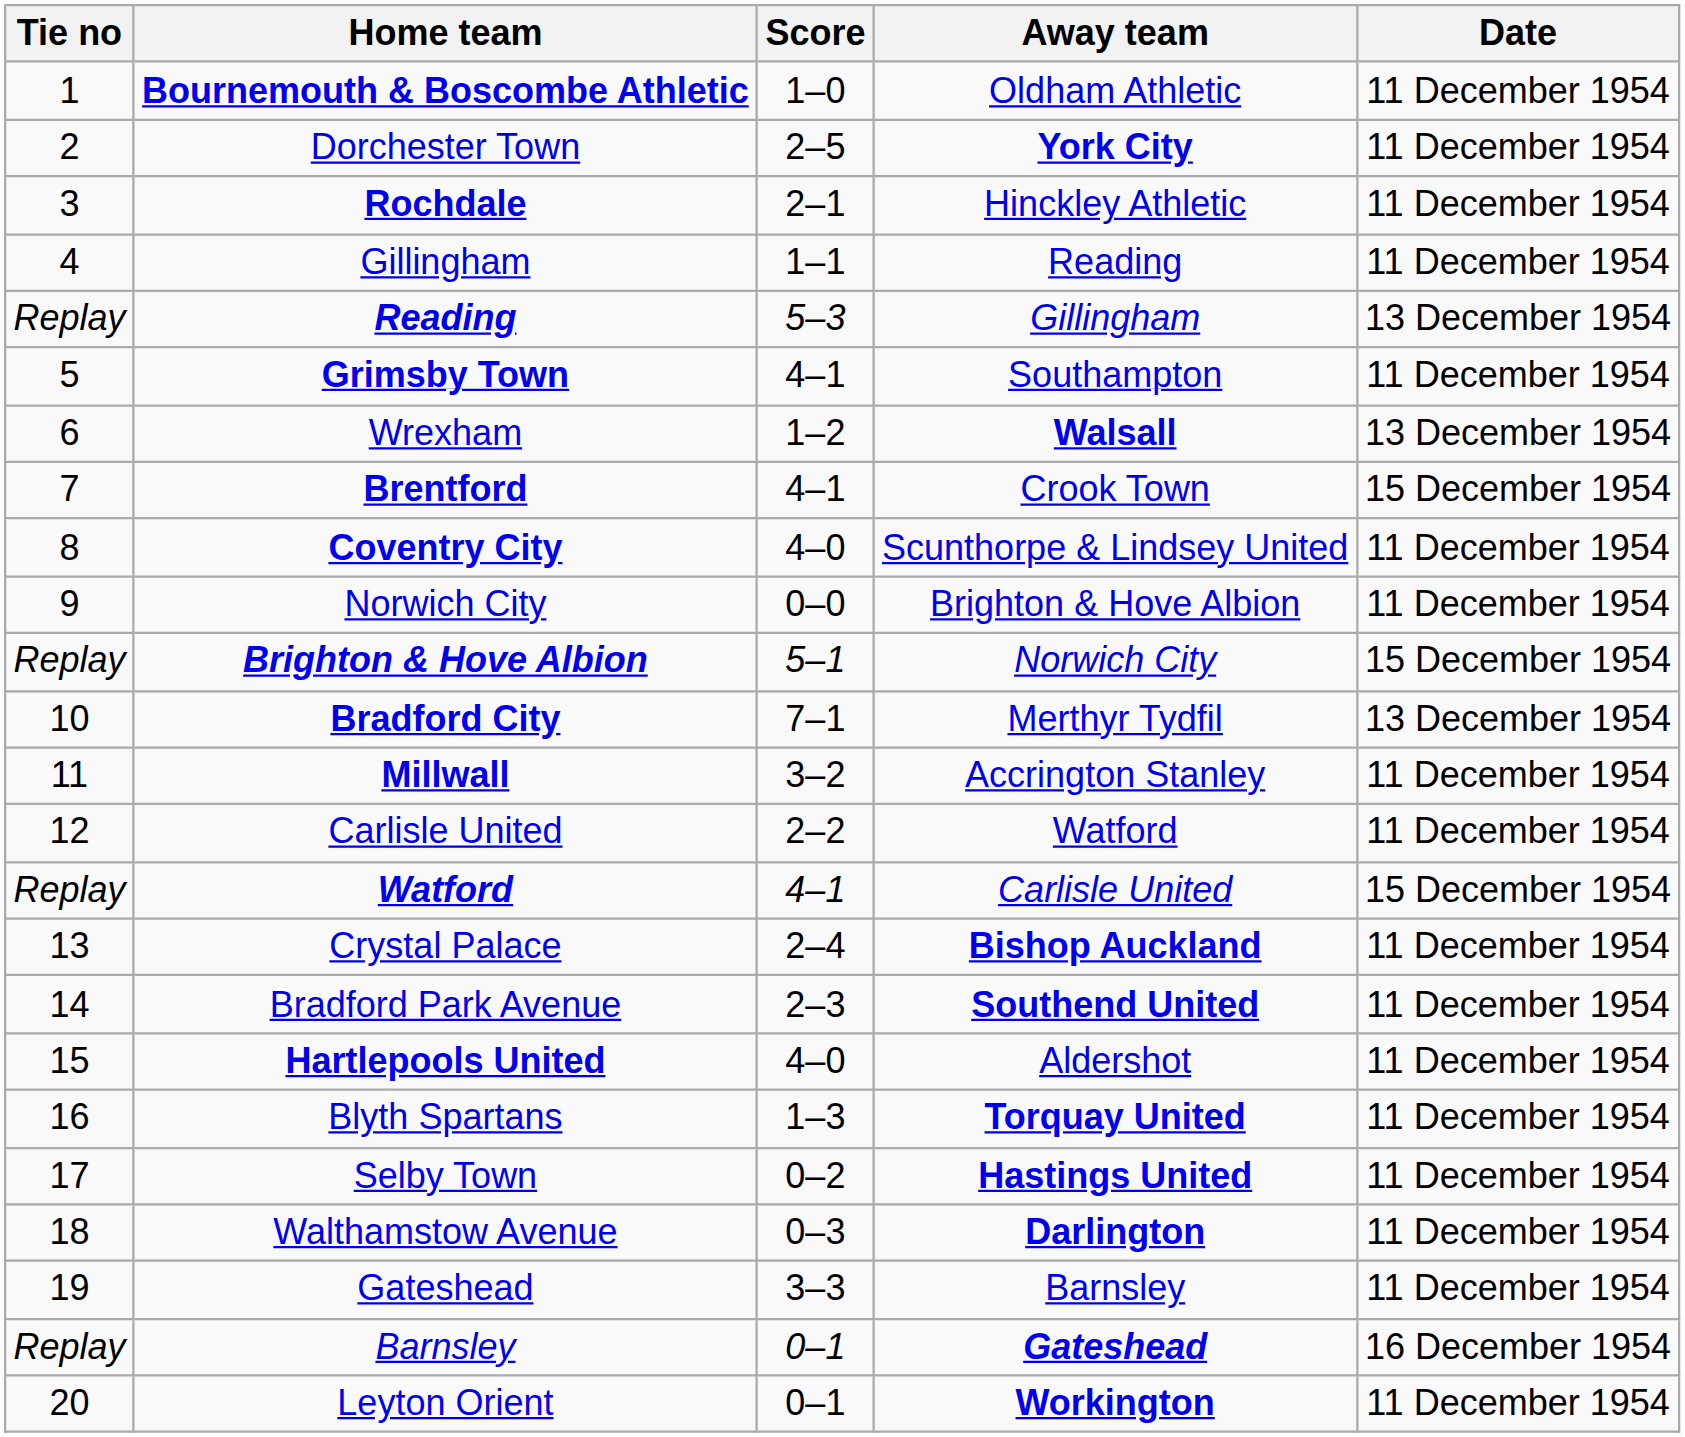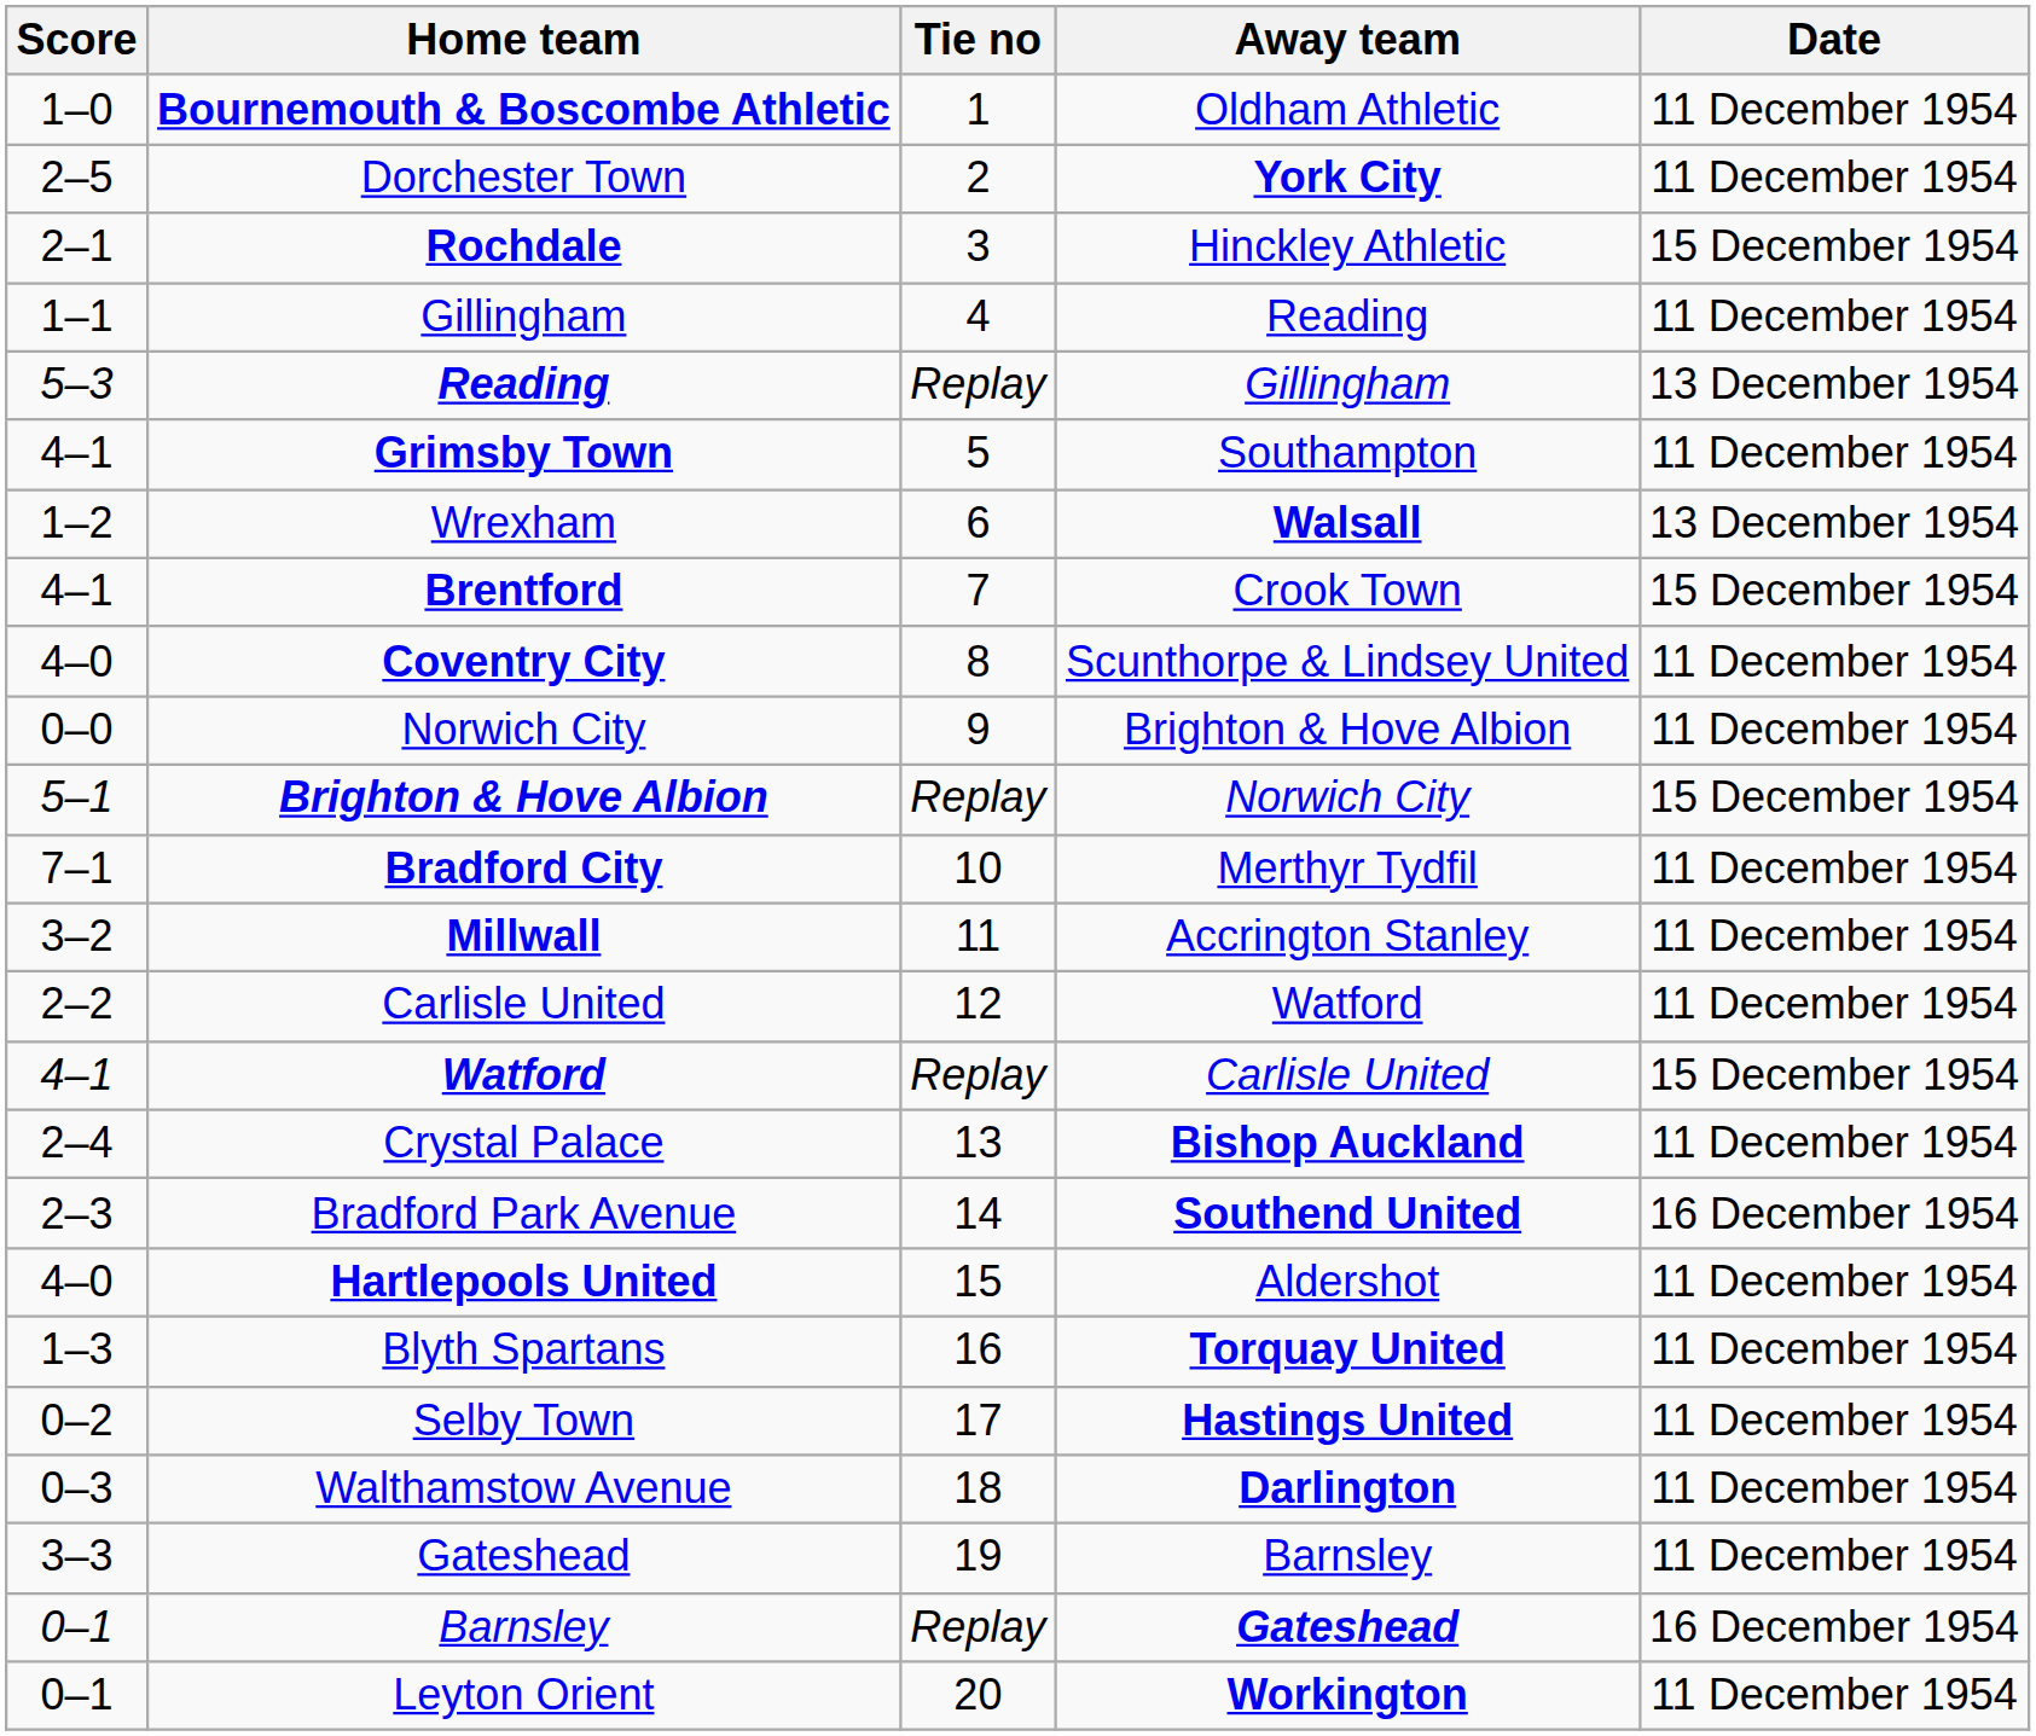 <table class="wikitable" style="text-align: center">
 <tr>
+<th>Score</th>
+<th>Home team</th>
 <th>Tie no</th>
-<th>Home team</th>
-<th>Score</th>
 <th>Away team</th>
 <th>Date</th>
 </tr>
 <tr>
+<td>1–0</td>
+<td><strong><a href='#'>Bournemouth & Boscombe Athletic</a></strong></td>
 <td>1</td>
-<td><strong><a href='#'>Bournemouth & Boscombe Athletic</a></strong></td>
-<td>1–0</td>
 <td><a href='#'>Oldham Athletic</a></td>
 <td>11 December 1954</td>
 </tr>
 <tr>
+<td>2–5</td>
+<td><a href='#'>Dorchester Town</a></td>
 <td>2</td>
-<td><a href='#'>Dorchester Town</a></td>
-<td>2–5</td>
 <td><strong><a href='#'>York City</a></strong></td>
 <td>11 December 1954</td>
 </tr>
 <tr>
+<td>2–1</td>
+<td><strong><a href='#'>Rochdale</a></strong></td>
 <td>3</td>
-<td><strong><a href='#'>Rochdale</a></strong></td>
-<td>2–1</td>
 <td><a href='#'>Hinckley Athletic</a></td>
-<td>11 December 1954</td>
+<td>15 December 1954</td>
 </tr>
 <tr>
+<td>1–1</td>
+<td><a href='#'>Gillingham</a></td>
 <td>4</td>
-<td><a href='#'>Gillingham</a></td>
-<td>1–1</td>
 <td><a href='#'>Reading</a></td>
 <td>11 December 1954</td>
 </tr>
 <tr>
+<td><em>5–3</em></td>
+<td><strong><em><a href='#'>Reading</a></em></strong></td>
 <td><em>Replay</em></td>
-<td><strong><em><a href='#'>Reading</a></em></strong></td>
-<td><em>5–3</em></td>
 <td><em><a href='#'>Gillingham</a></em></td>
 <td>13 December 1954</td>
 </tr>
 <tr>
+<td>4–1</td>
+<td><strong><a href='#'>Grimsby Town</a></strong></td>
 <td>5</td>
-<td><strong><a href='#'>Grimsby Town</a></strong></td>
-<td>4–1</td>
 <td><a href='#'>Southampton</a></td>
 <td>11 December 1954</td>
 </tr>
 <tr>
+<td>1–2</td>
+<td><a href='#'>Wrexham</a></td>
 <td>6</td>
-<td><a href='#'>Wrexham</a></td>
-<td>1–2</td>
 <td><strong><a href='#'>Walsall</a></strong></td>
 <td>13 December 1954</td>
 </tr>
 <tr>
+<td>4–1</td>
+<td><strong><a href='#'>Brentford</a></strong></td>
 <td>7</td>
-<td><strong><a href='#'>Brentford</a></strong></td>
-<td>4–1</td>
 <td><a href='#'>Crook Town</a></td>
 <td>15 December 1954</td>
 </tr>
 <tr>
+<td>4–0</td>
+<td><strong><a href='#'>Coventry City</a></strong></td>
 <td>8</td>
-<td><strong><a href='#'>Coventry City</a></strong></td>
-<td>4–0</td>
 <td><a href='#'>Scunthorpe & Lindsey United</a></td>
 <td>11 December 1954</td>
 </tr>
 <tr>
+<td>0–0</td>
+<td><a href='#'>Norwich City</a></td>
 <td>9</td>
-<td><a href='#'>Norwich City</a></td>
-<td>0–0</td>
 <td><a href='#'>Brighton & Hove Albion</a></td>
 <td>11 December 1954</td>
 </tr>
 <tr>
+<td><em>5–1</em></td>
+<td><strong><em><a href='#'>Brighton & Hove Albion</a></em></strong></td>
 <td><em>Replay</em></td>
-<td><strong><em><a href='#'>Brighton & Hove Albion</a></em></strong></td>
-<td><em>5–1</em></td>
 <td><em><a href='#'>Norwich City</a></em></td>
 <td>15 December 1954</td>
 </tr>
 <tr>
+<td>7–1</td>
+<td><strong><a href='#'>Bradford City</a></strong></td>
 <td>10</td>
-<td><strong><a href='#'>Bradford City</a></strong></td>
-<td>7–1</td>
 <td><a href='#'>Merthyr Tydfil</a></td>
-<td>13 December 1954</td>
+<td>11 December 1954</td>
 </tr>
 <tr>
+<td>3–2</td>
+<td><strong><a href='#'>Millwall</a></strong></td>
 <td>11</td>
-<td><strong><a href='#'>Millwall</a></strong></td>
-<td>3–2</td>
 <td><a href='#'>Accrington Stanley</a></td>
 <td>11 December 1954</td>
 </tr>
 <tr>
+<td>2–2</td>
+<td><a href='#'>Carlisle United</a></td>
 <td>12</td>
-<td><a href='#'>Carlisle United</a></td>
-<td>2–2</td>
 <td><a href='#'>Watford</a></td>
 <td>11 December 1954</td>
 </tr>
 <tr>
+<td><em>4–1</em></td>
+<td><strong><em><a href='#'>Watford</a></em></strong></td>
 <td><em>Replay</em></td>
-<td><strong><em><a href='#'>Watford</a></em></strong></td>
-<td><em>4–1</em></td>
 <td><em><a href='#'>Carlisle United</a></em></td>
 <td>15 December 1954</td>
 </tr>
 <tr>
+<td>2–4</td>
+<td><a href='#'>Crystal Palace</a></td>
 <td>13</td>
-<td><a href='#'>Crystal Palace</a></td>
-<td>2–4</td>
 <td><strong><a href='#'>Bishop Auckland</a></strong></td>
 <td>11 December 1954</td>
 </tr>
 <tr>
+<td>2–3</td>
+<td><a href='#'>Bradford Park Avenue</a></td>
 <td>14</td>
-<td><a href='#'>Bradford Park Avenue</a></td>
-<td>2–3</td>
 <td><strong><a href='#'>Southend United</a></strong></td>
-<td>11 December 1954</td>
+<td>16 December 1954</td>
 </tr>
 <tr>
+<td>4–0</td>
+<td><strong><a href='#'>Hartlepools United</a></strong></td>
 <td>15</td>
-<td><strong><a href='#'>Hartlepools United</a></strong></td>
-<td>4–0</td>
 <td><a href='#'>Aldershot</a></td>
 <td>11 December 1954</td>
 </tr>
 <tr>
+<td>1–3</td>
+<td><a href='#'>Blyth Spartans</a></td>
 <td>16</td>
-<td><a href='#'>Blyth Spartans</a></td>
-<td>1–3</td>
 <td><strong><a href='#'>Torquay United</a></strong></td>
 <td>11 December 1954</td>
 </tr>
 <tr>
+<td>0–2</td>
+<td><a href='#'>Selby Town</a></td>
 <td>17</td>
-<td><a href='#'>Selby Town</a></td>
-<td>0–2</td>
 <td><strong><a href='#'>Hastings United</a></strong></td>
 <td>11 December 1954</td>
 </tr>
 <tr>
+<td>0–3</td>
+<td><a href='#'>Walthamstow Avenue</a></td>
 <td>18</td>
-<td><a href='#'>Walthamstow Avenue</a></td>
-<td>0–3</td>
 <td><strong><a href='#'>Darlington</a></strong></td>
 <td>11 December 1954</td>
 </tr>
 <tr>
+<td>3–3</td>
+<td><a href='#'>Gateshead</a></td>
 <td>19</td>
-<td><a href='#'>Gateshead</a></td>
-<td>3–3</td>
 <td><a href='#'>Barnsley</a></td>
 <td>11 December 1954</td>
 </tr>
 <tr>
+<td><em>0–1</em></td>
+<td><em><a href='#'>Barnsley</a></em></td>
 <td><em>Replay</em></td>
-<td><em><a href='#'>Barnsley</a></em></td>
-<td><em>0–1</em></td>
 <td><strong><em><a href='#'>Gateshead</a></em></strong></td>
 <td>16 December 1954</td>
 </tr>
 <tr>
+<td>0–1</td>
+<td><a href='#'>Leyton Orient</a></td>
 <td>20</td>
-<td><a href='#'>Leyton Orient</a></td>
-<td>0–1</td>
 <td><strong><a href='#'>Workington</a></strong></td>
 <td>11 December 1954</td>
 </tr>
 </table>
